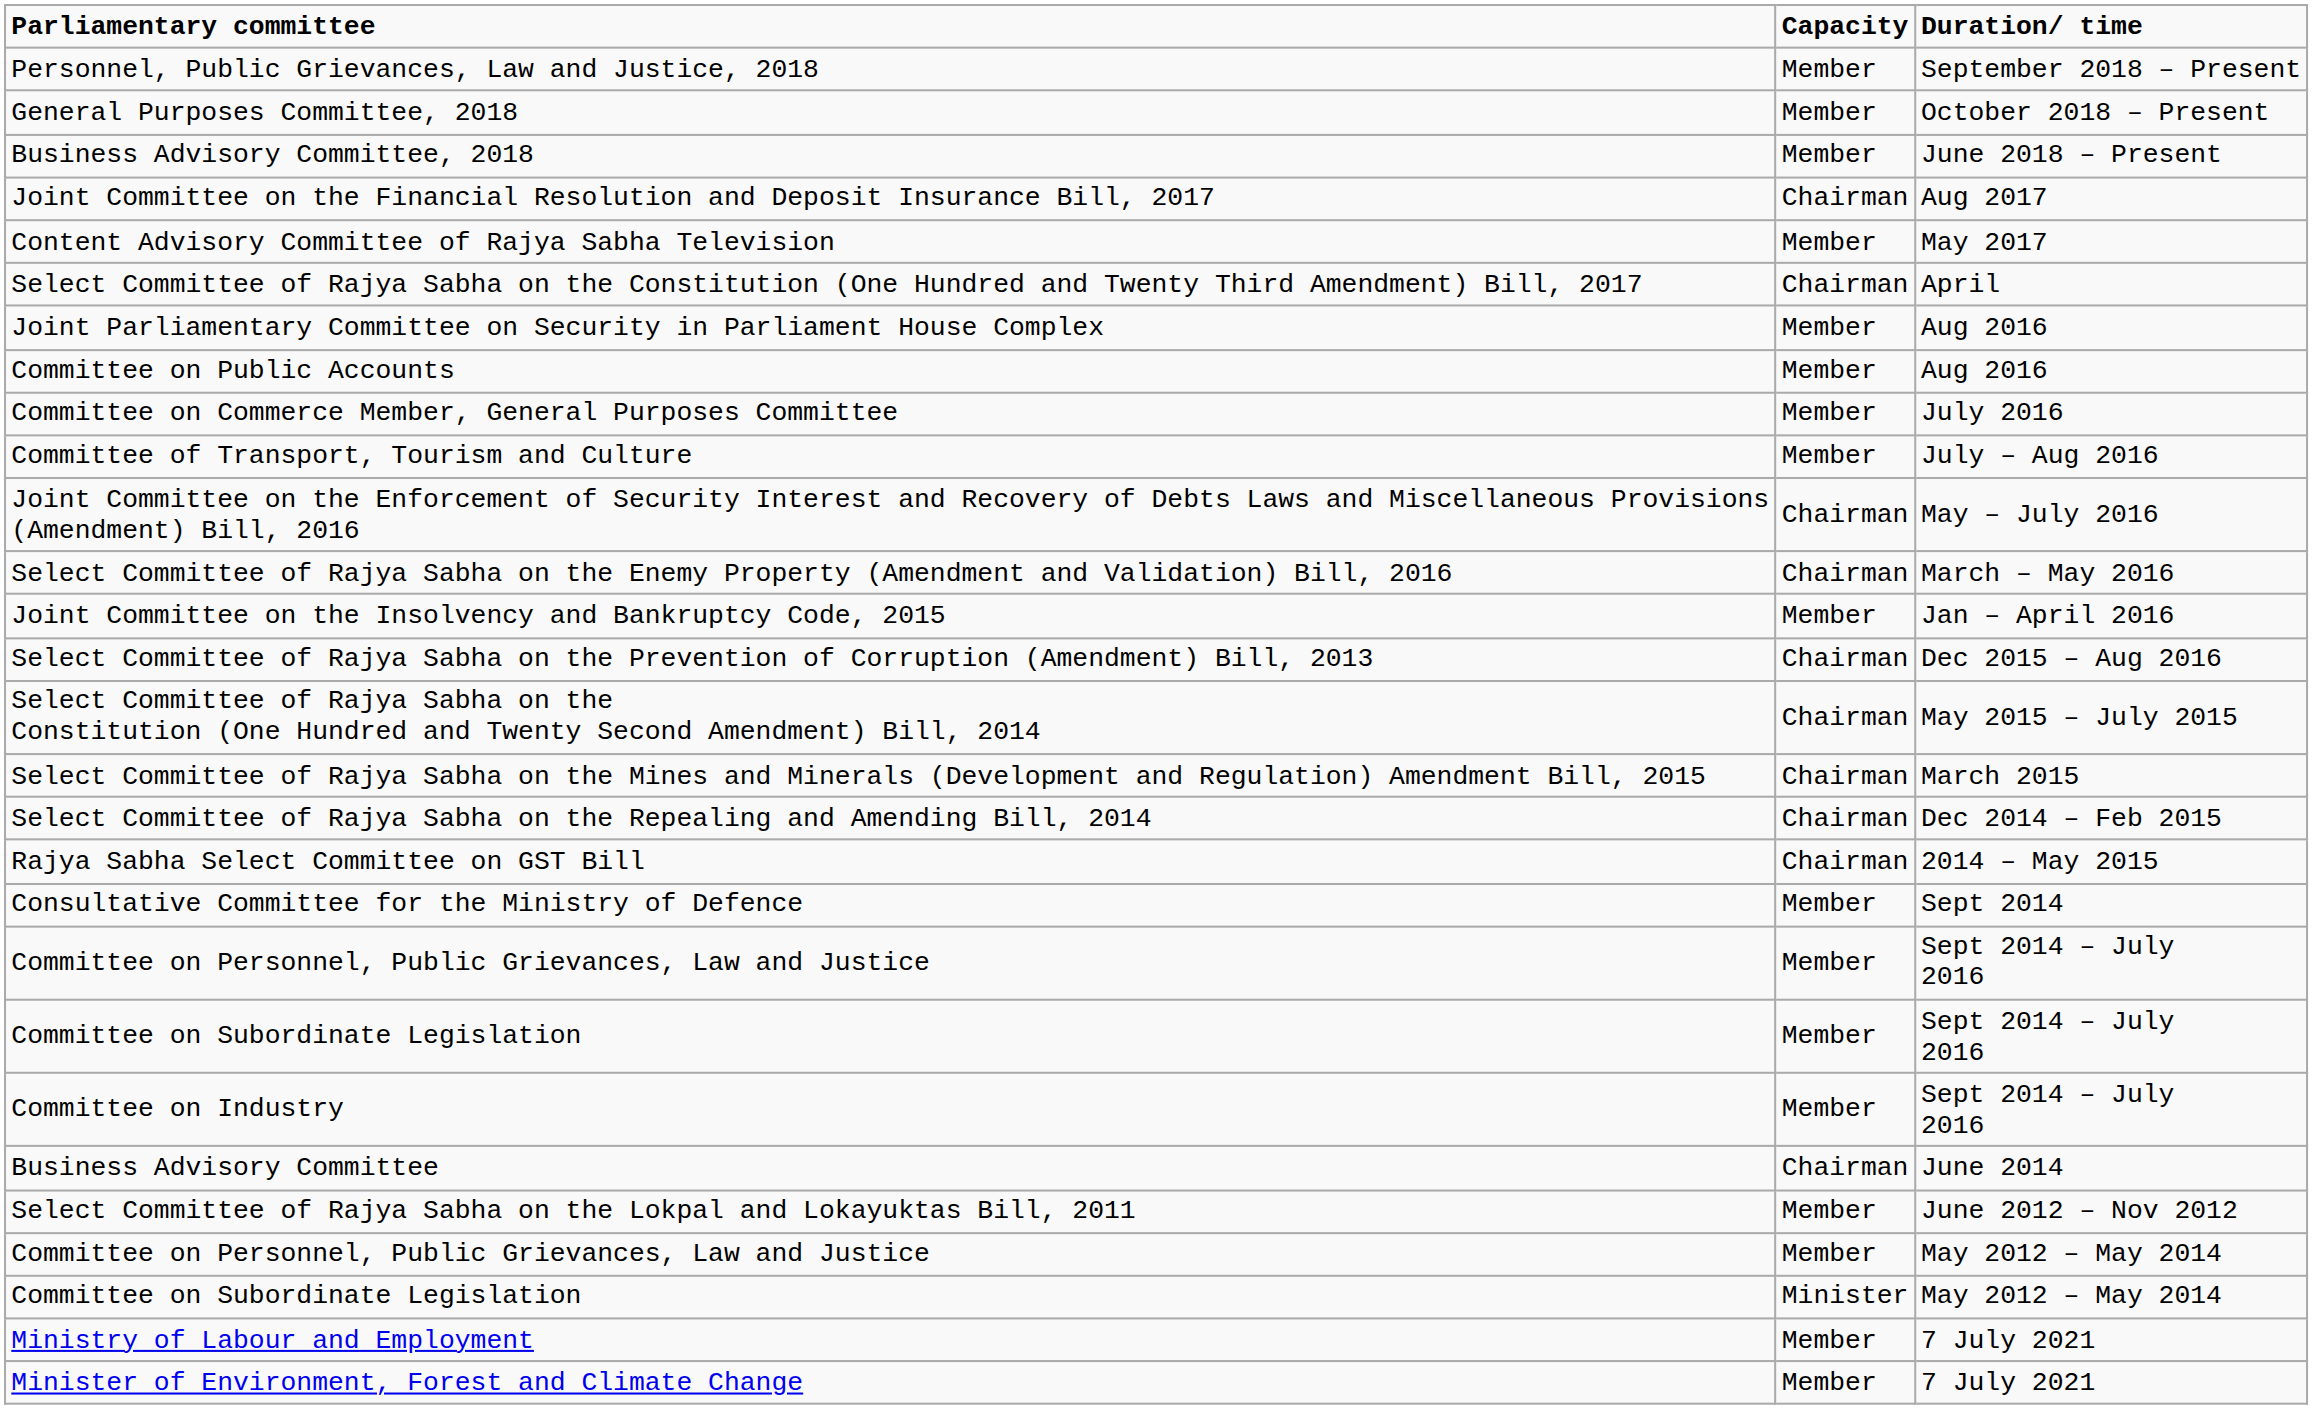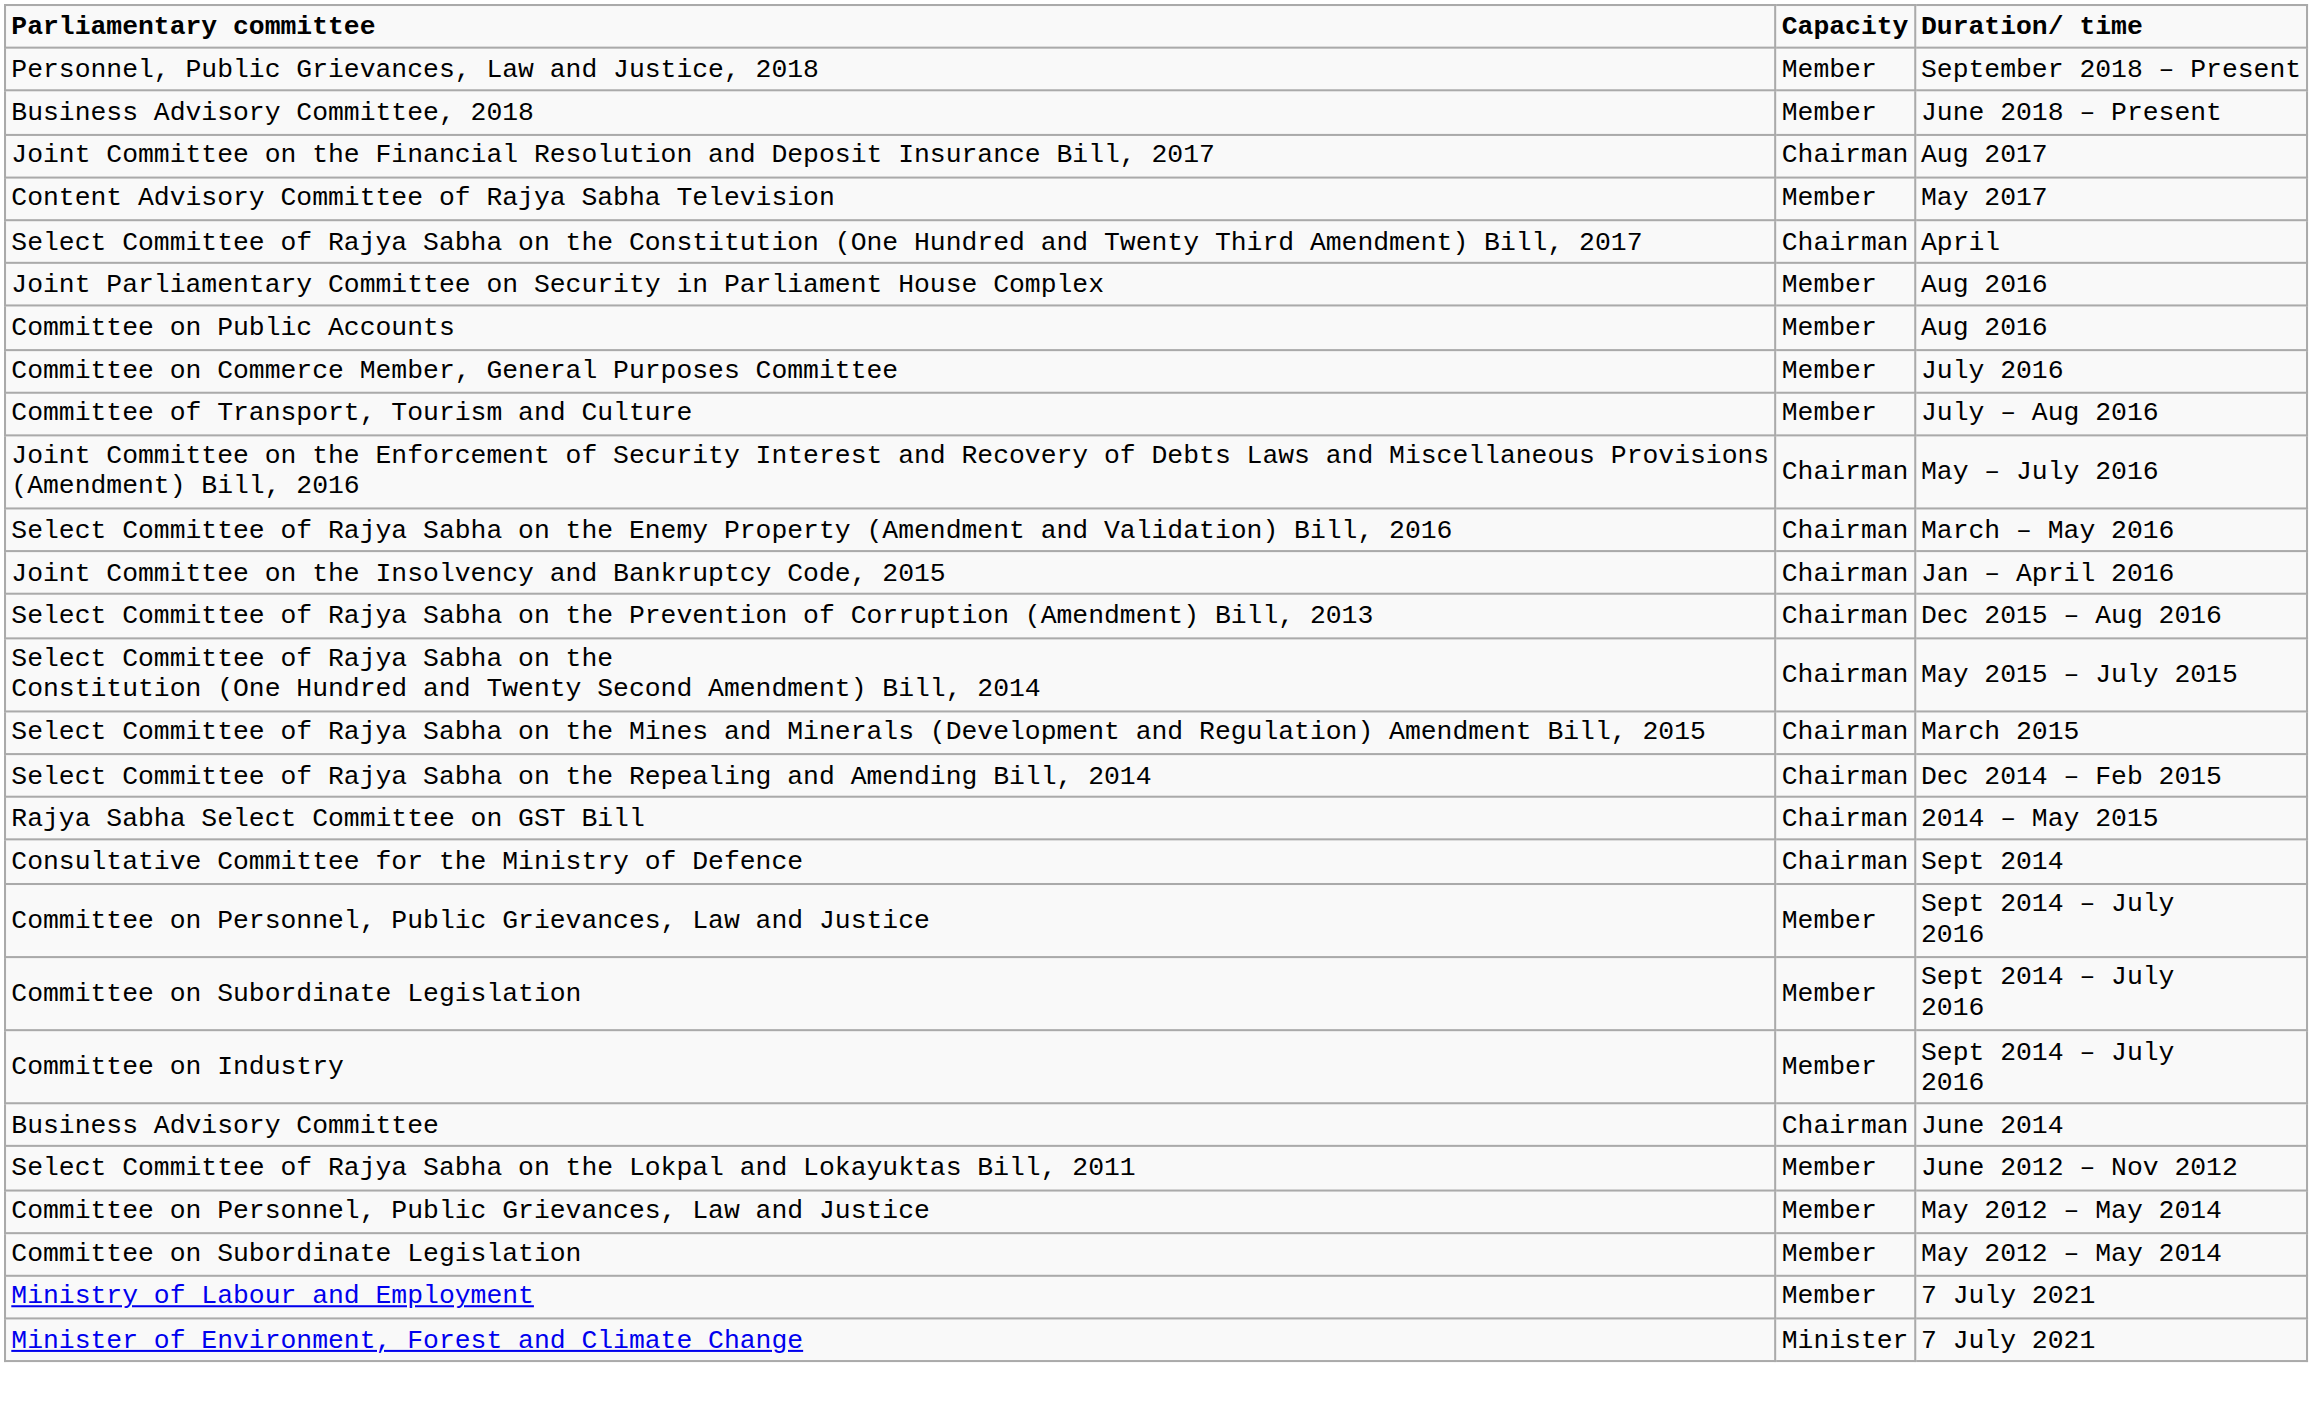 <table class="wikitable">
 <tr>
 <td><strong>Parliamentary committee</strong></td>
 <td><strong>Capacity</strong></td>
 <td><strong>Duration/ time</strong></td>
 </tr>
 <tr>
 <td>Personnel, Public Grievances, Law and Justice, 2018</td>
 <td>Member</td>
 <td>September 2018 – Present</td>
-</tr>
-<tr>
-<td>General Purposes Committee, 2018</td>
-<td>Member</td>
-<td>October 2018 – Present</td>
 </tr>
 <tr>
 <td>Business Advisory Committee, 2018</td>
 <td>Member</td>
 <td>June 2018 – Present</td>
 </tr>
 <tr>
 <td>Joint Committee on the Financial Resolution and Deposit Insurance  Bill, 2017</td>
 <td>Chairman</td>
 <td>Aug 2017</td>
 </tr>
 <tr>
 <td>Content Advisory Committee of Rajya Sabha Television</td>
 <td>Member</td>
 <td>May 2017</td>
 </tr>
 <tr>
 <td>Select Committee of Rajya Sabha on the Constitution (One Hundred and  Twenty Third Amendment) Bill, 2017</td>
 <td>Chairman</td>
 <td>April</td>
 </tr>
 <tr>
 <td>Joint Parliamentary Committee on Security in Parliament House Complex</td>
 <td>Member</td>
 <td>Aug 2016</td>
 </tr>
 <tr>
 <td>Committee on Public Accounts</td>
 <td>Member</td>
 <td>Aug 2016</td>
 </tr>
 <tr>
 <td>Committee on Commerce Member, General Purposes Committee</td>
 <td>Member</td>
 <td>July 2016</td>
 </tr>
 <tr>
 <td>Committee of Transport, Tourism and Culture</td>
 <td>Member</td>
 <td>July – Aug 2016</td>
 </tr>
 <tr>
 <td>Joint Committee on the Enforcement of Security Interest and Recovery  of Debts Laws and Miscellaneous Provisions<br>(Amendment) Bill, 2016</td>
 <td>Chairman</td>
 <td>May – July 2016</td>
 </tr>
 <tr>
 <td>Select Committee of Rajya Sabha on the Enemy Property (Amendment and  Validation) Bill, 2016</td>
 <td>Chairman</td>
 <td>March – May 2016</td>
 </tr>
 <tr>
 <td>Joint Committee on the Insolvency and Bankruptcy Code, 2015</td>
-<td>Member</td>
+<td>Chairman</td>
 <td>Jan – April 2016</td>
 </tr>
 <tr>
 <td>Select Committee of Rajya Sabha on the Prevention of Corruption  (Amendment) Bill, 2013</td>
 <td>Chairman</td>
 <td>Dec 2015 – Aug 2016</td>
 </tr>
 <tr>
 <td>Select Committee of Rajya Sabha on the<br>Constitution (One Hundred and Twenty Second Amendment) Bill, 2014</td>
 <td>Chairman</td>
 <td>May 2015 – July 2015</td>
 </tr>
 <tr>
 <td>Select Committee of Rajya Sabha on the Mines and Minerals  (Development and Regulation) Amendment Bill, 2015</td>
 <td>Chairman</td>
 <td>March 2015</td>
 </tr>
 <tr>
 <td>Select Committee of Rajya Sabha on the Repealing and Amending Bill,  2014</td>
 <td>Chairman</td>
 <td>Dec 2014 – Feb 2015</td>
 </tr>
 <tr>
 <td>Rajya Sabha Select Committee on GST Bill</td>
 <td>Chairman</td>
 <td>2014 – May 2015</td>
 </tr>
 <tr>
 <td>Consultative Committee for the Ministry of Defence</td>
-<td>Member</td>
+<td>Chairman</td>
 <td>Sept 2014</td>
 </tr>
 <tr>
 <td>Committee on Personnel, Public Grievances, Law and Justice</td>
 <td>Member</td>
 <td>Sept 2014 – July<br>2016</td>
 </tr>
 <tr>
 <td>Committee on Subordinate Legislation</td>
 <td>Member</td>
 <td>Sept 2014 – July<br>2016</td>
 </tr>
 <tr>
 <td>Committee on Industry</td>
 <td>Member</td>
 <td>Sept 2014 – July<br>2016</td>
 </tr>
 <tr>
 <td>Business Advisory Committee</td>
 <td>Chairman</td>
 <td>June 2014</td>
 </tr>
 <tr>
 <td>Select Committee of Rajya Sabha on the Lokpal and Lokayuktas Bill,  2011</td>
 <td>Member</td>
 <td>June 2012 – Nov 2012</td>
 </tr>
 <tr>
 <td>Committee on Personnel, Public Grievances, Law and Justice</td>
 <td>Member</td>
 <td>May 2012 – May 2014</td>
 </tr>
 <tr>
 <td>Committee on Subordinate Legislation</td>
-<td>Minister</td>
+<td>Member</td>
 <td>May 2012 – May 2014</td>
 </tr>
 <tr>
 <td><a href='#'>Ministry of Labour and Employment</a></td>
 <td>Member</td>
 <td>7 July 2021</td>
 </tr>
 <tr>
 <td><a href='#'>Minister of Environment, Forest and Climate Change</a></td>
-<td>Member</td>
+<td>Minister</td>
 <td>7 July 2021</td>
 </tr>
 </table>
